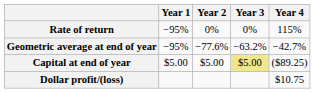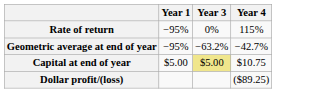 <table class="wikitable" style="text-align:center">
 <tr>
 <th></th>
 <th>Year 1</th>
-<th>Year 2</th>
 <th>Year 3</th>
 <th>Year 4</th>
 </tr>
 <tr>
 <th>Rate of return</th>
 <td>−95%</td>
 <td>0%</td>
-<td>0%</td>
 <td>115%</td>
 </tr>
 <tr>
 <th>Geometric average at end of year</th>
 <td>−95%</td>
-<td>−77.6%</td>
 <td>−63.2%</td>
 <td>−42.7%</td>
 </tr>
 <tr>
 <th>Capital at end of year</th>
 <td>$5.00</td>
-<td>$5.00</td>
 <td style="background: khaki;">$5.00</td>
-<td>($89.25)</td>
+<td>$10.75</td>
 </tr>
 <tr>
 <th>Dollar profit/(loss)</th>
 <td></td>
 <td></td>
-<td></td>
-<td>$10.75</td>
+<td>($89.25)</td>
 </tr>
 </table>
